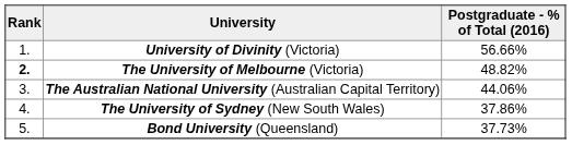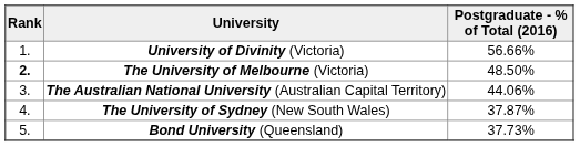 <table border="2" cellspacing="1" cellpadding="2" style="border-collapse: collapse;">
 <tr>
 <th colspan=1 style="background:#efefef;" align=center>Rank</th>
 <th colspan=1 style="background:#efefef;" align=center>University</th>
 <th colspan=1 style="background:#efefef;" align=center width=140>Postgraduate - % of Total (2016)</th>
 </tr>
 <tr>
 <td align=center>1.</td>
 <td align=center><strong><em>University of Divinity</em></strong> (Victoria)</td>
 <td align=center>56.66%</td>
 </tr>
 <tr>
 <td align=center><strong>2.</strong></td>
 <td align=center><strong><em>The University of Melbourne</em></strong> (Victoria)</td>
-<td align=center>48.82%</td>
+<td align=center>48.50%</td>
 </tr>
 <tr>
 <td align=center>3.</td>
 <td align=center><strong><em>The Australian National University</em></strong> (Australian Capital Territory)</td>
 <td align=center>44.06%</td>
 </tr>
 <tr>
 <td align=center>4.</td>
 <td align=center><strong><em>The University of Sydney</em></strong> (New South Wales)</td>
-<td align=center>37.86%</td>
+<td align=center>37.87%</td>
 </tr>
 <tr>
 <td align=center>5.</td>
 <td align=center><strong><em>Bond University</em></strong> (Queensland)</td>
 <td align=center>37.73%</td>
 </tr>
 <tr>
 </tr>
 </table>
